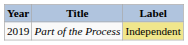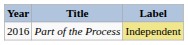 <table class="wikitable">
 <tr>
 <th style="background:lightsteelblue; color:black">Year</th>
 <th style="background:lightsteelblue; color:black">Title</th>
 <th style="background:lightsteelblue; color:black">Label</th>
 </tr>
 <tr>
-<td align="center">2019</td>
+<td align="center">2016</td>
 <td><em>Part of the Process</em></td>
 <td style="background: khaki;">Independent</td>
 </tr>
 </table>
